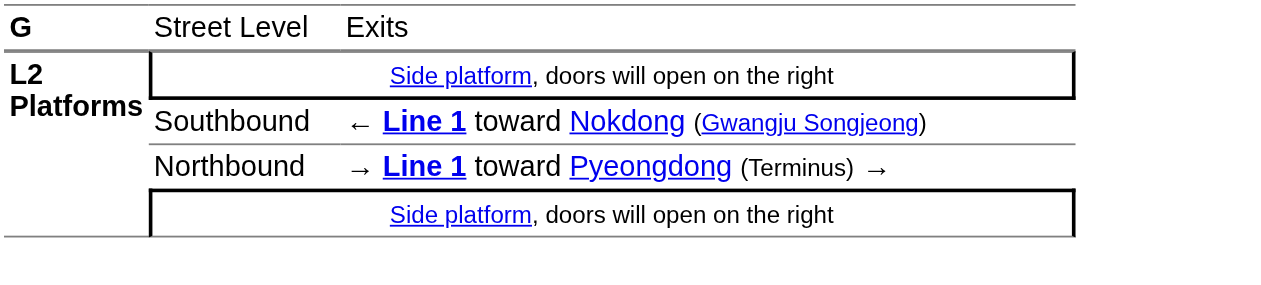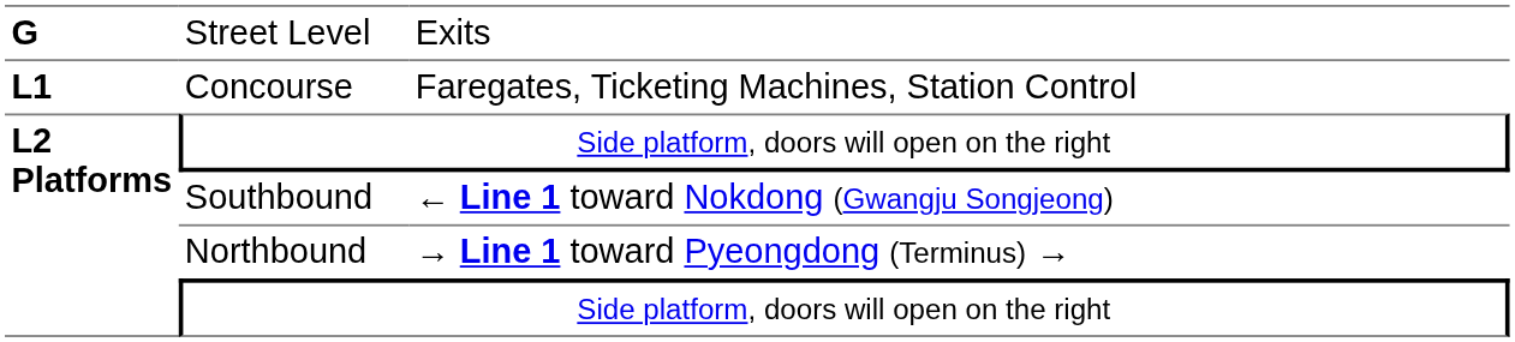 <table table border=0 cellspacing=0 cellpadding=3>
 <tr>
 <td style="border-top:solid 1px gray;border-bottom:solid 1px gray;" width=50 valign=top><strong>G</strong></td>
 <td style="border-top:solid 1px gray;border-bottom:solid 1px gray;" width=100 valign=top>Street Level</td>
 <td style="border-top:solid 1px gray;border-bottom:solid 1px gray;" width=400 valign=top>Exits</td>
+</tr>
+<tr>
+<td style="border-bottom:solid 0 gray;" width=50 valign=top><strong>L1</strong></td>
+<td style="border-bottom:solid 0 gray;" width=100 valign=top>Concourse</td>
+<td style="border-bottom:solid 0 gray;" width=500 valign=top>Faregates, Ticketing Machines, Station Control</td>
 </tr>
 <tr>
 <td style="border-top:solid 1px gray;border-bottom:solid 1px gray;" rowspan=4 valign=top><strong>L2<br>Platforms</strong></td>
 <td style="border-top:solid 1px gray;border-right:solid 2px black;border-left:solid 2px black;border-bottom:solid 2px black;text-align:center;" colspan=2><small><a href='#'>Side platform</a>, doors will open on the right</small></td>
 </tr>
 <tr>
 <td style="border-bottom:solid 1px gray;">Southbound</td>
 <td style="border-bottom:solid 1px gray;">← <a href='#'><span><span><strong>Line 1</strong></span></span></a> toward <a href='#'>Nokdong</a> <small>(<a href='#'>Gwangju Songjeong</a>)</small></td>
 </tr>
 <tr>
 <td>Northbound</td>
 <td><span>→</span> <a href='#'><span><span><strong>Line 1</strong></span></span></a> toward <a href='#'>Pyeongdong</a> <small>(Terminus)</small> →</td>
 </tr>
 <tr>
 <td style="border-top:solid 2px black;border-right:solid 2px black;border-left:solid 2px black;border-bottom:solid 1px gray;text-align:center;" colspan=2><small><a href='#'>Side platform</a>, doors will open on the right</small></td>
 </tr>
 </table>
